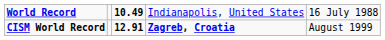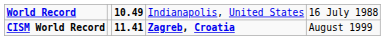 <table class="wikitable">
 <tr>
 <td><strong><a href='#'>World Record</a></strong></td>
 <td></td>
 <td><strong>10.49</strong></td>
 <td><a href='#'>Indianapolis</a>, <a href='#'>United States</a></td>
 <td>16 July 1988</td>
 </tr>
 <tr>
 <td><strong><a href='#'>CISM</a> World Record</strong></td>
 <td></td>
-<td><strong>12.91</strong></td>
+<td><strong>11.41</strong></td>
 <td><strong><a href='#'>Zagreb</a>, <a href='#'>Croatia</a></strong></td>
 <td>August 1999</td>
 </tr>
 </table>
